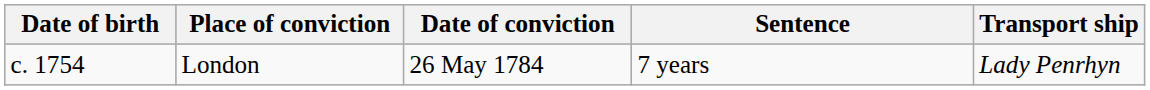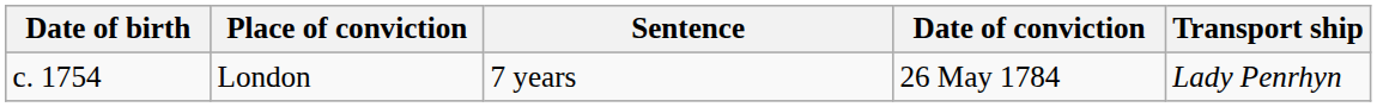 <table class="wikitable sortable plainrowheaders" style="width=1024px;">
 <tr>
 <th style="width: 15%;">Date of birth</th>
 <th style="width: 20%;">Place of conviction</th>
+<th style="width: 30%;">Sentence</th>
 <th style="width: 20%;">Date of conviction</th>
-<th style="width: 30%;">Sentence</th>
 <th style="width: 15%;">Transport ship</th>
 </tr>
 <tr>
 <td>c. 1754</td>
 <td>London</td>
+<td>7 years</td>
 <td>26 May 1784</td>
-<td>7 years</td>
 <td><em>Lady Penrhyn</em></td>
 </tr>
 </table>
